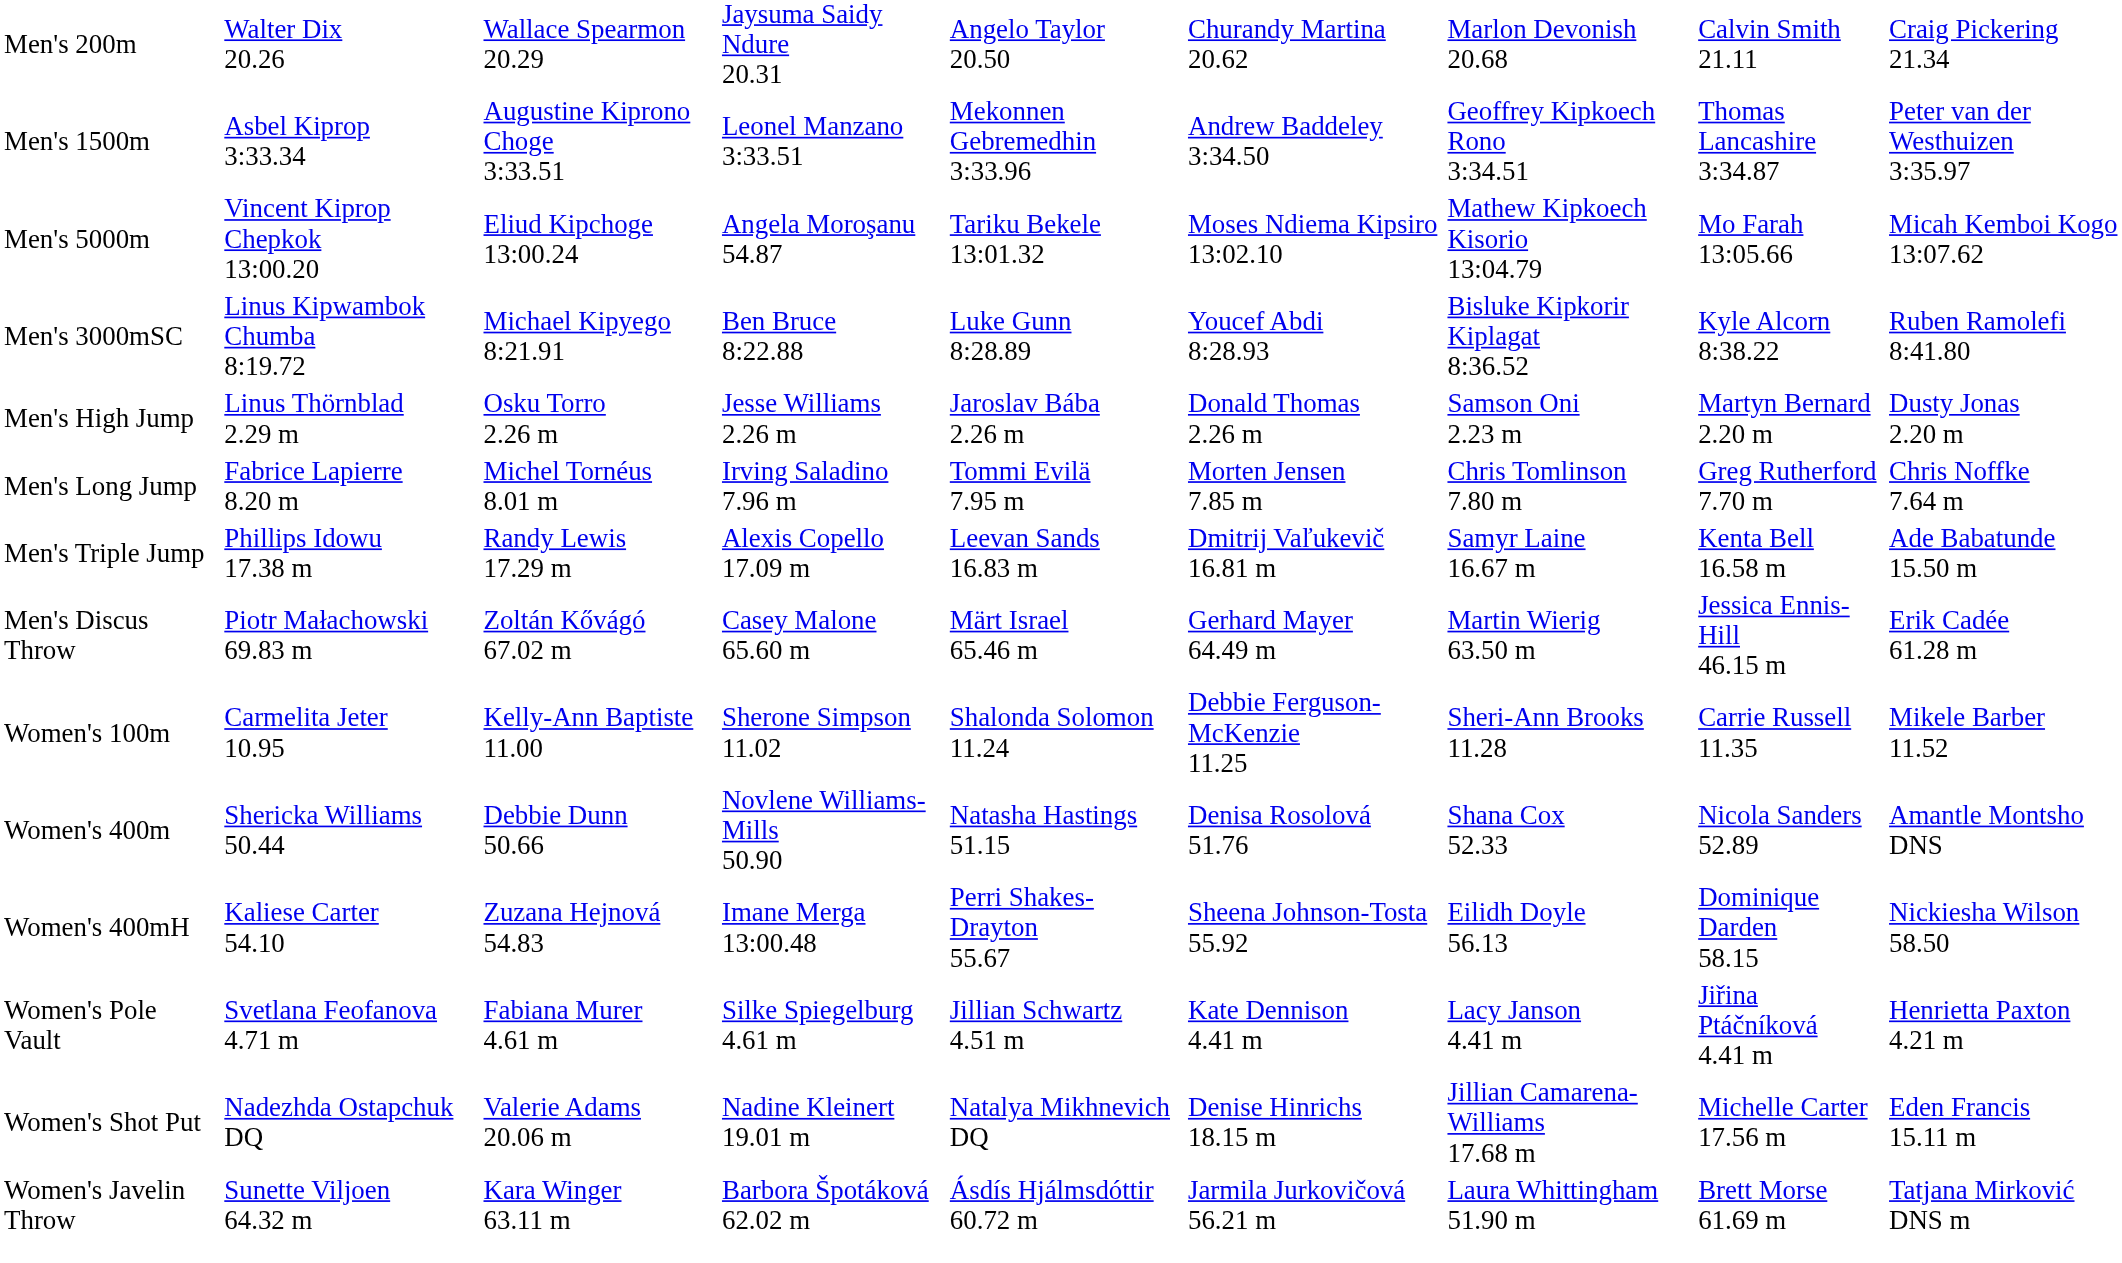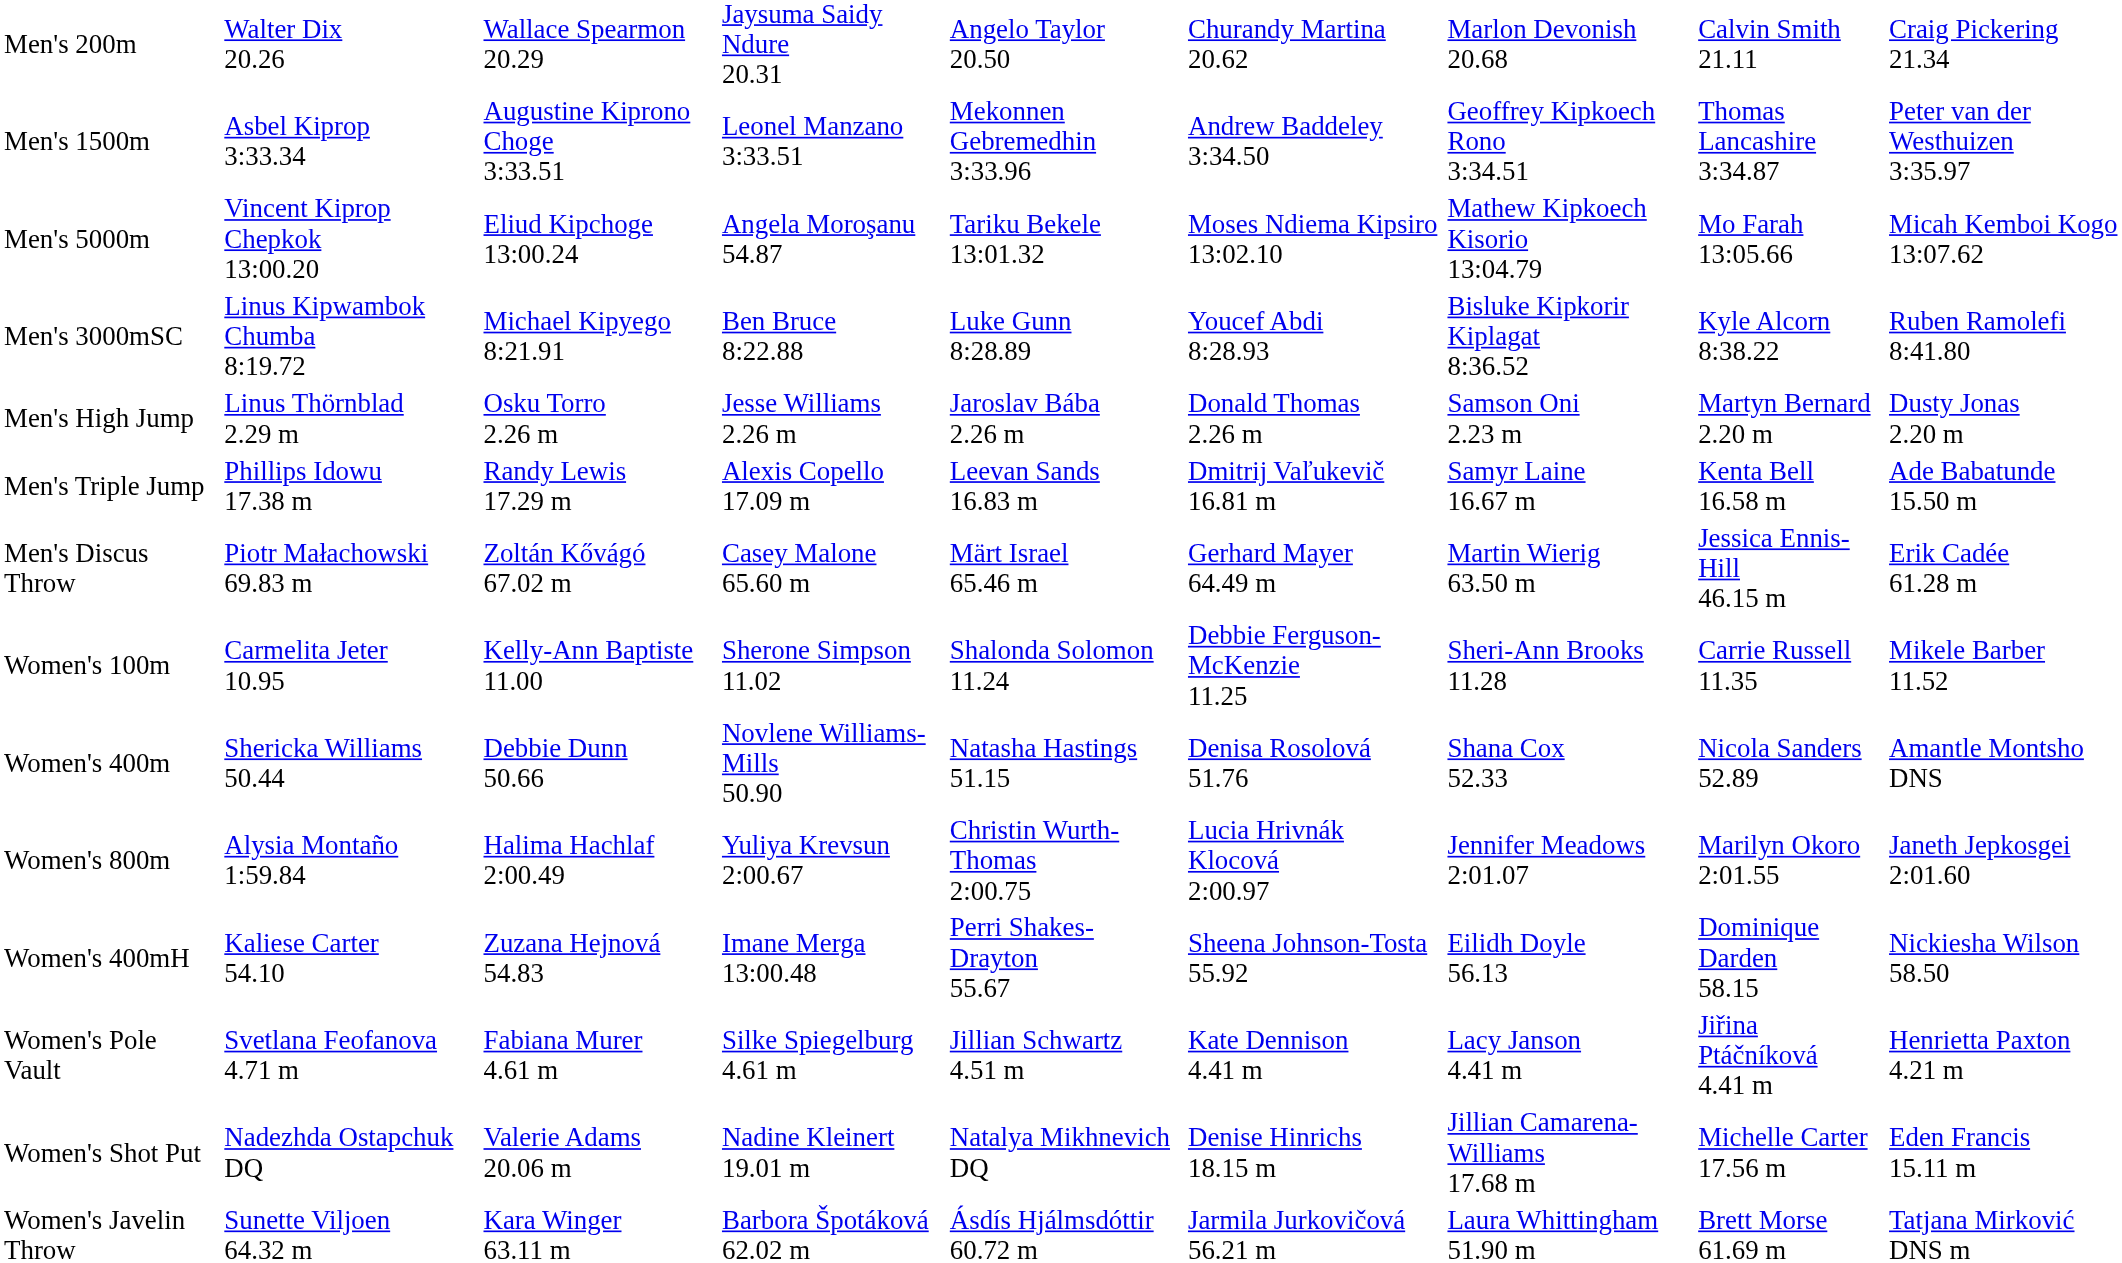 <table>
 <tr>
 <td>Men's 200m<br></td>
 <td><a href='#'>Walter Dix</a><br>  20.26</td>
 <td><a href='#'>Wallace Spearmon</a><br>  20.29</td>
 <td><a href='#'>Jaysuma Saidy Ndure</a><br>  20.31</td>
 <td><a href='#'>Angelo Taylor</a><br>  20.50</td>
 <td><a href='#'>Churandy Martina</a><br>  20.62</td>
 <td><a href='#'>Marlon Devonish</a><br>  20.68</td>
 <td><a href='#'>Calvin Smith</a><br>  21.11</td>
 <td><a href='#'>Craig Pickering</a><br>  21.34</td>
 </tr>
 <tr>
 <td>Men's 1500m</td>
 <td><a href='#'>Asbel Kiprop</a><br>  3:33.34</td>
 <td><a href='#'>Augustine Kiprono Choge</a><br>  3:33.51</td>
 <td><a href='#'>Leonel Manzano</a><br>  3:33.51</td>
 <td><a href='#'>Mekonnen Gebremedhin</a><br>  3:33.96</td>
 <td><a href='#'>Andrew Baddeley</a><br>  3:34.50</td>
 <td><a href='#'>Geoffrey Kipkoech Rono</a><br>  3:34.51</td>
 <td><a href='#'>Thomas Lancashire</a><br>  3:34.87</td>
 <td><a href='#'>Peter van der Westhuizen</a><br>  3:35.97</td>
 </tr>
 <tr>
 <td>Men's 5000m</td>
 <td><a href='#'>Vincent Kiprop Chepkok</a><br>  13:00.20</td>
 <td><a href='#'>Eliud Kipchoge</a><br>  13:00.24</td>
 <td><a href='#'>Angela Moroşanu</a><br>  54.87</td>
 <td><a href='#'>Tariku Bekele</a><br>  13:01.32</td>
 <td><a href='#'>Moses Ndiema Kipsiro</a><br>  13:02.10</td>
 <td><a href='#'>Mathew Kipkoech Kisorio</a><br>  13:04.79</td>
 <td><a href='#'>Mo Farah</a><br>  13:05.66</td>
 <td><a href='#'>Micah Kemboi Kogo</a><br>  13:07.62</td>
 </tr>
 <tr>
 <td>Men's 3000mSC</td>
 <td><a href='#'>Linus Kipwambok Chumba</a><br>  8:19.72</td>
 <td><a href='#'>Michael Kipyego</a><br>  8:21.91</td>
 <td><a href='#'>Ben Bruce</a><br>  8:22.88</td>
 <td><a href='#'>Luke Gunn</a><br>  8:28.89</td>
 <td><a href='#'>Youcef Abdi</a><br>  8:28.93</td>
 <td><a href='#'>Bisluke Kipkorir Kiplagat</a><br>  8:36.52</td>
 <td><a href='#'>Kyle Alcorn</a><br>  8:38.22</td>
 <td><a href='#'>Ruben Ramolefi</a><br>  8:41.80</td>
 </tr>
 <tr>
 <td>Men's High Jump</td>
 <td><a href='#'>Linus Thörnblad</a><br>  2.29 m</td>
 <td><a href='#'>Osku Torro</a><br>  2.26 m</td>
 <td><a href='#'>Jesse Williams</a><br>  2.26 m</td>
 <td><a href='#'>Jaroslav Bába</a><br>  2.26 m</td>
 <td><a href='#'>Donald Thomas</a><br>  2.26 m</td>
 <td><a href='#'>Samson Oni</a><br>  2.23 m</td>
 <td><a href='#'>Martyn Bernard</a><br>  2.20 m</td>
 <td><a href='#'>Dusty Jonas</a><br>  2.20 m</td>
 </tr>
 <tr>
-<td>Men's Long Jump</td>
-<td><a href='#'>Fabrice Lapierre</a><br>  8.20 m</td>
-<td><a href='#'>Michel Tornéus</a><br>  8.01 m</td>
-<td><a href='#'>Irving Saladino</a><br>  7.96 m</td>
-<td><a href='#'>Tommi Evilä</a><br>  7.95 m</td>
-<td><a href='#'>Morten Jensen</a><br>  7.85 m</td>
-<td><a href='#'>Chris Tomlinson</a><br>  7.80 m</td>
-<td><a href='#'>Greg Rutherford</a><br>  7.70 m</td>
-<td><a href='#'>Chris Noffke</a><br>  7.64 m</td>
-</tr>
-<tr>
 <td>Men's Triple Jump</td>
 <td><a href='#'>Phillips Idowu</a><br>  17.38 m</td>
 <td><a href='#'>Randy Lewis</a><br>  17.29 m</td>
 <td><a href='#'>Alexis Copello</a><br>  17.09 m</td>
 <td><a href='#'>Leevan Sands</a><br>  16.83 m</td>
 <td><a href='#'>Dmitrij Vaľukevič</a><br>  16.81 m</td>
 <td><a href='#'>Samyr Laine</a><br>  16.67 m</td>
 <td><a href='#'>Kenta Bell</a><br>  16.58 m</td>
 <td><a href='#'>Ade Babatunde</a><br>  15.50 m</td>
 </tr>
 <tr>
 <td>Men's Discus Throw</td>
 <td><a href='#'>Piotr Małachowski</a><br>  69.83 m</td>
 <td><a href='#'>Zoltán Kővágó</a><br>  67.02 m</td>
 <td><a href='#'>Casey Malone</a><br>  65.60 m</td>
 <td><a href='#'>Märt Israel</a><br>  65.46 m</td>
 <td><a href='#'>Gerhard Mayer</a><br>  64.49 m</td>
 <td><a href='#'>Martin Wierig</a><br>  63.50 m</td>
 <td><a href='#'>Jessica Ennis-Hill</a><br>  46.15 m</td>
 <td><a href='#'>Erik Cadée</a><br>  61.28 m</td>
 </tr>
 <tr>
 <td>Women's 100m<br></td>
 <td><a href='#'>Carmelita Jeter</a><br>  10.95</td>
 <td><a href='#'>Kelly-Ann Baptiste</a><br>  11.00</td>
 <td><a href='#'>Sherone Simpson</a><br>  11.02</td>
 <td><a href='#'>Shalonda Solomon</a><br>  11.24</td>
 <td><a href='#'>Debbie Ferguson-McKenzie</a><br>  11.25</td>
 <td><a href='#'>Sheri-Ann Brooks</a><br>  11.28</td>
 <td><a href='#'>Carrie Russell</a><br>  11.35</td>
 <td><a href='#'>Mikele Barber</a><br>  11.52</td>
 </tr>
 <tr>
 <td>Women's 400m</td>
 <td><a href='#'>Shericka Williams</a><br>  50.44</td>
 <td><a href='#'>Debbie Dunn</a><br>  50.66</td>
 <td><a href='#'>Novlene Williams-Mills</a><br>  50.90</td>
 <td><a href='#'>Natasha Hastings</a><br>  51.15</td>
 <td><a href='#'>Denisa Rosolová</a><br>  51.76</td>
 <td><a href='#'>Shana Cox</a><br>  52.33</td>
 <td><a href='#'>Nicola Sanders</a><br>  52.89</td>
 <td><a href='#'>Amantle Montsho</a><br>  DNS</td>
+</tr>
+<tr>
+<td>Women's 800m</td>
+<td><a href='#'>Alysia Montaño</a><br>  1:59.84</td>
+<td><a href='#'>Halima Hachlaf</a><br>  2:00.49</td>
+<td><a href='#'>Yuliya Krevsun</a><br>  2:00.67</td>
+<td><a href='#'>Christin Wurth-Thomas</a><br>  2:00.75</td>
+<td><a href='#'>Lucia Hrivnák Klocová</a><br>  2:00.97</td>
+<td><a href='#'>Jennifer Meadows</a><br>  2:01.07</td>
+<td><a href='#'>Marilyn Okoro</a><br>  2:01.55</td>
+<td><a href='#'>Janeth Jepkosgei</a><br>  2:01.60</td>
 </tr>
 <tr>
 <td>Women's 400mH</td>
 <td><a href='#'>Kaliese Carter</a><br>  54.10</td>
 <td><a href='#'>Zuzana Hejnová</a><br>  54.83</td>
 <td><a href='#'>Imane Merga</a><br>  13:00.48</td>
 <td><a href='#'>Perri Shakes-Drayton</a><br>  55.67</td>
 <td><a href='#'>Sheena Johnson-Tosta</a><br>  55.92</td>
 <td><a href='#'>Eilidh Doyle</a><br>  56.13</td>
 <td><a href='#'>Dominique Darden</a><br>  58.15</td>
 <td><a href='#'>Nickiesha Wilson</a><br>  58.50</td>
 </tr>
 <tr>
 <td>Women's Pole Vault</td>
 <td><a href='#'>Svetlana Feofanova</a><br>  4.71 m</td>
 <td><a href='#'>Fabiana Murer</a><br>  4.61 m</td>
 <td><a href='#'>Silke Spiegelburg</a><br>  4.61 m</td>
 <td><a href='#'>Jillian Schwartz</a><br>  4.51 m</td>
 <td><a href='#'>Kate Dennison</a><br>  4.41 m</td>
 <td><a href='#'>Lacy Janson</a><br>  4.41 m</td>
 <td><a href='#'>Jiřina Ptáčníková</a><br>  4.41 m</td>
 <td><a href='#'>Henrietta Paxton</a><br>  4.21 m</td>
 </tr>
 <tr>
 <td>Women's Shot Put</td>
 <td><a href='#'>Nadezhda Ostapchuk</a><br>  DQ</td>
 <td><a href='#'>Valerie Adams</a><br>  20.06 m</td>
 <td><a href='#'>Nadine Kleinert</a><br>  19.01 m</td>
 <td><a href='#'>Natalya Mikhnevich</a><br>  DQ</td>
 <td><a href='#'>Denise Hinrichs</a><br>  18.15 m</td>
 <td><a href='#'>Jillian Camarena-Williams</a><br>  17.68 m</td>
 <td><a href='#'>Michelle Carter</a><br>  17.56 m</td>
 <td><a href='#'>Eden Francis</a><br>  15.11 m</td>
 </tr>
 <tr>
 <td>Women's Javelin Throw</td>
 <td><a href='#'>Sunette Viljoen</a><br>  64.32 m</td>
 <td><a href='#'>Kara Winger</a><br>  63.11 m</td>
 <td><a href='#'>Barbora Špotáková</a><br>  62.02 m</td>
 <td><a href='#'>Ásdís Hjálmsdóttir</a><br>  60.72 m</td>
 <td><a href='#'>Jarmila Jurkovičová</a><br>  56.21 m</td>
 <td><a href='#'>Laura Whittingham</a><br>  51.90 m</td>
 <td><a href='#'>Brett Morse</a><br>  61.69 m</td>
 <td><a href='#'>Tatjana Mirković</a><br>  DNS m</td>
 </tr>
 </table>
